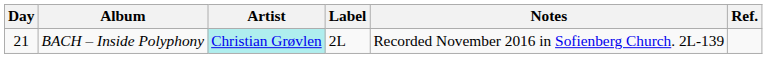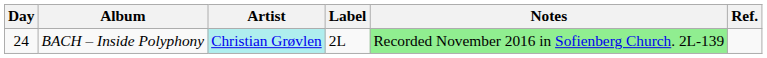 <table class="wikitable">
 <tr>
 <th>Day</th>
 <th>Album</th>
 <th>Artist</th>
 <th>Label</th>
 <th>Notes</th>
 <th>Ref.</th>
 </tr>
 <tr>
-<td rowspan="1" style="text-align:center;">21</td>
+<td rowspan="1" style="text-align:center;">24</td>
 <td><em>BACH – Inside Polyphony</em></td>
 <td style="background: paleturquoise;"><a href='#'>Christian Grøvlen</a></td>
 <td>2L</td>
-<td>Recorded November 2016 in <a href='#'>Sofienberg Church</a>. 2L-139</td>
+<td style="background: lightgreen;">Recorded November 2016 in <a href='#'>Sofienberg Church</a>. 2L-139</td>
 <td style="text-align:center;"></td>
 </tr>
 </table>
